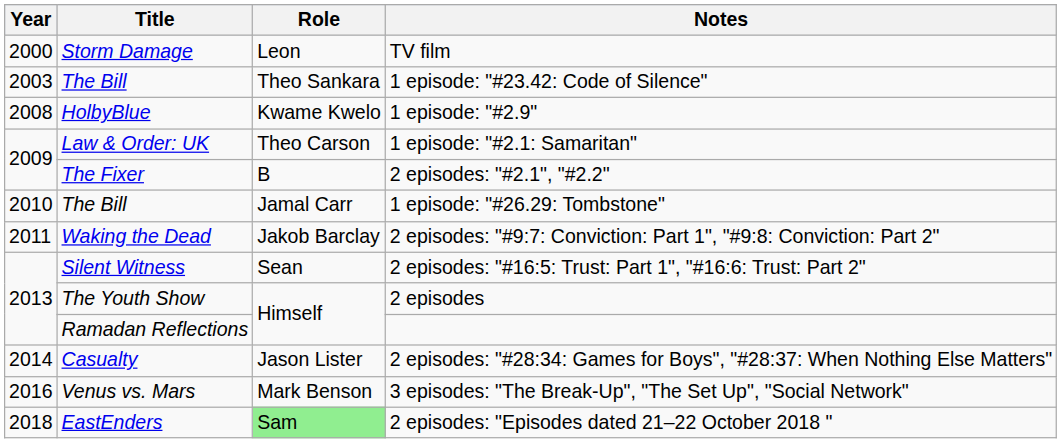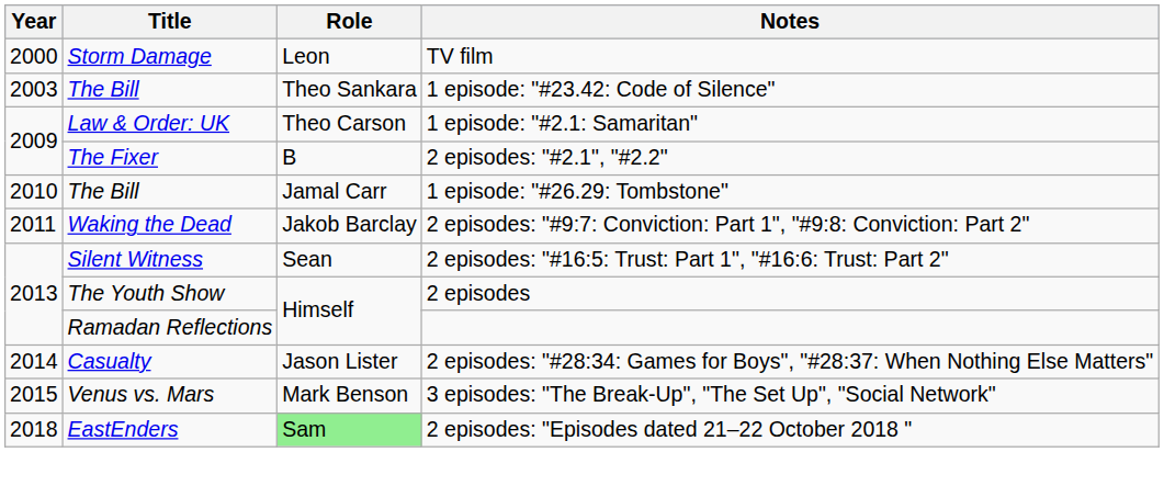 <table class="wikitable">
 <tr style="background:#b0c4de; text-align:center;">
 <th>Year</th>
 <th>Title</th>
 <th>Role</th>
 <th>Notes</th>
 </tr>
 <tr>
 <td>2000</td>
 <td><em><a href='#'>Storm Damage</a></em></td>
 <td>Leon</td>
 <td>TV film</td>
 </tr>
 <tr>
 <td>2003</td>
 <td><em><a href='#'>The Bill</a></em></td>
 <td>Theo Sankara</td>
 <td>1 episode: "#23.42: Code of Silence"</td>
-</tr>
-<tr>
-<td>2008</td>
-<td><em><a href='#'>HolbyBlue</a></em></td>
-<td>Kwame Kwelo</td>
-<td>1 episode: "#2.9"</td>
 </tr>
 <tr>
 <td rowspan="2">2009</td>
 <td><em><a href='#'>Law & Order: UK</a></em></td>
 <td>Theo Carson</td>
 <td>1 episode: "#2.1: Samaritan"</td>
 </tr>
 <tr>
 <td><em><a href='#'>The Fixer</a></em></td>
 <td>B</td>
 <td>2 episodes: "#2.1", "#2.2"</td>
 </tr>
 <tr>
 <td>2010</td>
 <td><em>The Bill</em></td>
 <td>Jamal Carr</td>
 <td>1 episode: "#26.29: Tombstone"</td>
 </tr>
 <tr>
 <td>2011</td>
 <td><em><a href='#'>Waking the Dead</a></em></td>
 <td>Jakob Barclay</td>
 <td>2 episodes: "#9:7: Conviction: Part 1", "#9:8: Conviction: Part 2"</td>
 </tr>
 <tr>
 <td rowspan="3">2013</td>
 <td><em><a href='#'>Silent Witness</a></em></td>
 <td>Sean</td>
 <td>2 episodes: "#16:5: Trust: Part 1", "#16:6: Trust: Part 2"</td>
 </tr>
 <tr>
 <td><em>The Youth Show</em></td>
 <td rowspan="2">Himself</td>
 <td>2 episodes</td>
 </tr>
 <tr>
 <td><em>Ramadan Reflections</em></td>
 <td></td>
 </tr>
 <tr>
 <td>2014</td>
 <td><em><a href='#'>Casualty</a></em></td>
 <td>Jason Lister</td>
 <td>2 episodes: "#28:34: Games for Boys", "#28:37: When Nothing Else Matters"</td>
 </tr>
 <tr>
-<td>2016</td>
+<td>2015</td>
 <td><em>Venus vs. Mars</em></td>
 <td>Mark Benson</td>
 <td>3 episodes: "The Break-Up", "The Set Up", "Social Network"</td>
 </tr>
 <tr>
 <td>2018</td>
 <td><em><a href='#'>EastEnders</a></em></td>
 <td style="background: lightgreen;">Sam</td>
 <td>2 episodes: "Episodes dated 21–22 October 2018 "</td>
 </tr>
 </table>
